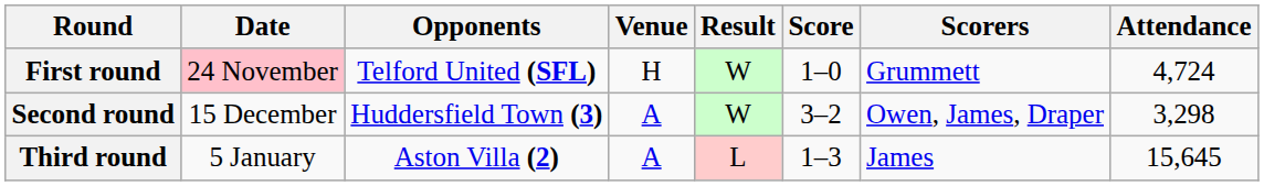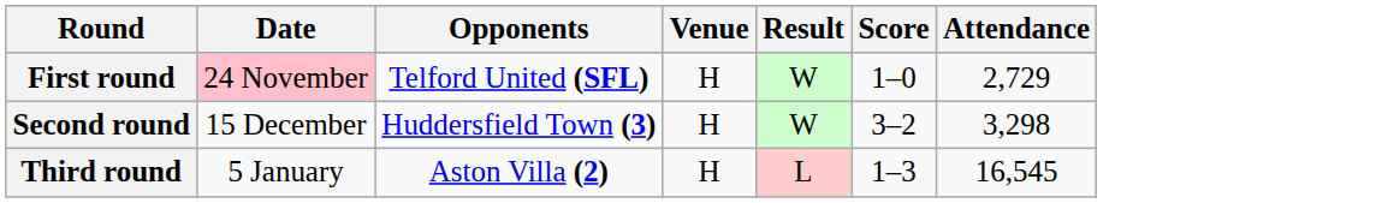 <table class="wikitable" style="text-align:center">
 <tr>
 <th>Round</th>
 <th>Date</th>
 <th>Opponents</th>
 <th>Venue</th>
 <th>Result</th>
 <th>Score</th>
-<th>Scorers</th>
 <th>Attendance</th>
 </tr>
 <tr>
 <th>First round</th>
 <td style="background: pink;">24 November</td>
 <td><a href='#'>Telford United</a> <strong>(<a href='#'>SFL</a>)</strong></td>
 <td>H</td>
 <td style="background-color:#CCFFCC">W</td>
 <td>1–0</td>
-<td align="left"><a href='#'>Grummett</a></td>
-<td>4,724</td>
+<td>2,729</td>
 </tr>
 <tr>
 <th>Second round</th>
 <td>15 December</td>
 <td><a href='#'>Huddersfield Town</a> <strong>(<a href='#'>3</a>)</strong></td>
-<td><a href='#'>A</a></td>
+<td>H</td>
 <td style="background-color:#CCFFCC">W</td>
 <td>3–2</td>
-<td align="left"><a href='#'>Owen</a>, <a href='#'>James</a>, <a href='#'>Draper</a></td>
 <td>3,298</td>
 </tr>
 <tr>
 <th>Third round</th>
 <td>5 January</td>
 <td><a href='#'>Aston Villa</a> <strong>(<a href='#'>2</a>)</strong></td>
-<td><a href='#'>A</a></td>
+<td>H</td>
 <td style="background-color:#FFCCCC">L</td>
 <td>1–3</td>
-<td align="left"><a href='#'>James</a></td>
-<td>15,645</td>
+<td>16,545</td>
 </tr>
 </table>
